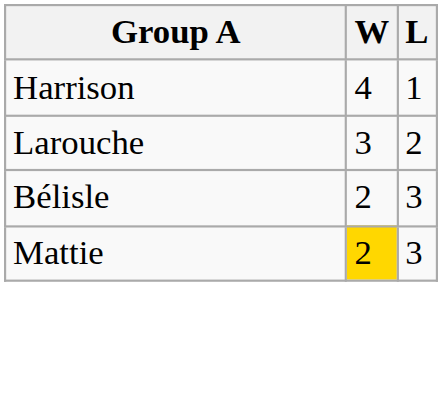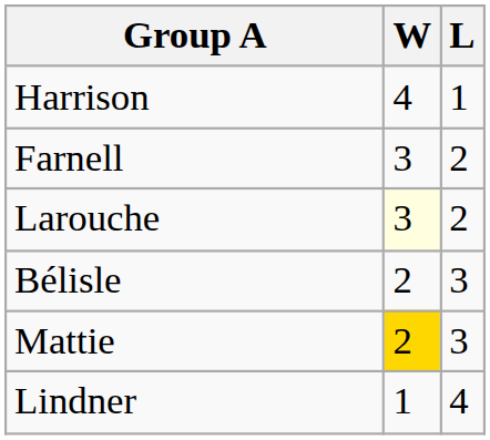 <table class="wikitable">
 <tr>
 <th width=150>Group A</th>
 <th>W</th>
 <th>L</th>
 </tr>
 <tr>
 <td> Harrison</td>
 <td>4</td>
 <td>1</td>
 </tr>
 <tr>
+<td> Farnell</td>
+<td>3</td>
+<td>2</td>
+</tr>
+<tr>
 <td> Larouche</td>
-<td>3</td>
+<td style="background: lightyellow;">3</td>
 <td>2</td>
 </tr>
 <tr>
 <td> Bélisle</td>
 <td>2</td>
 <td>3</td>
 </tr>
 <tr>
 <td> Mattie</td>
 <td style="background: gold;">2</td>
 <td>3</td>
 </tr>
+<tr>
+<td> Lindner</td>
+<td>1</td>
+<td>4</td>
+</tr>
 </table>
